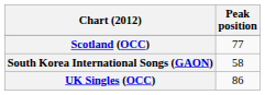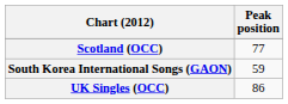 <table class="wikitable sortable plainrowheaders" style="text-align:center">
 <tr>
 <th scope="col">Chart (2012)</th>
 <th scope="col">Peak<br>position</th>
 </tr>
 <tr>
 </tr>
 <tr>
 </tr>
 <tr>
 <th scope="row"><a href='#'>Scotland</a> (<a href='#'>OCC</a>)</th>
 <td>77</td>
 </tr>
 <tr>
 <th scope="row">South Korea International Songs (<a href='#'>GAON</a>)</th>
-<td>58</td>
+<td>59</td>
 </tr>
 <tr>
 <th scope="row"><a href='#'>UK Singles</a> (<a href='#'>OCC</a>)</th>
 <td>86</td>
 </tr>
 </table>
